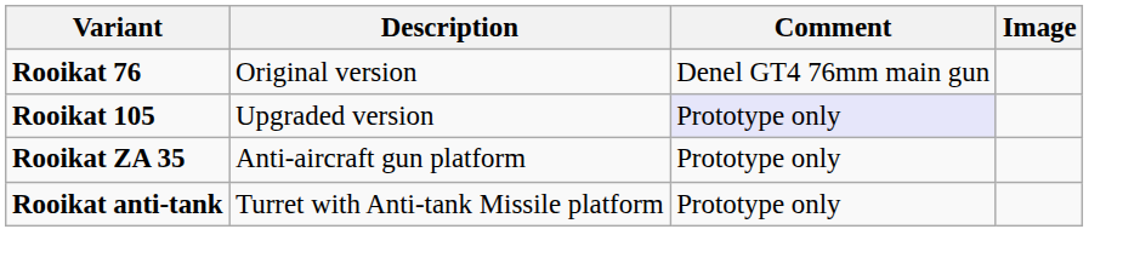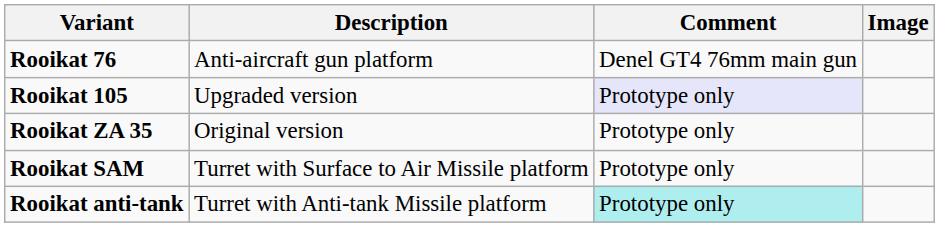 <table class="wikitable sortable">
 <tr>
 <th>Variant</th>
 <th>Description</th>
 <th>Comment</th>
 <th>Image</th>
 </tr>
 <tr>
 <td><strong>Rooikat 76 </strong></td>
-<td>Original version</td>
+<td>Anti-aircraft gun platform</td>
 <td>Denel GT4 76mm main gun</td>
 <td></td>
 </tr>
 <tr>
 <td><strong>Rooikat 105</strong></td>
 <td>Upgraded version</td>
 <td style="background: lavender;">Prototype only</td>
 <td></td>
 </tr>
 <tr>
 <td><strong>Rooikat ZA 35</strong></td>
-<td>Anti-aircraft gun platform</td>
+<td>Original version</td>
+<td>Prototype only</td>
+<td></td>
+</tr>
+<tr>
+<td><strong>Rooikat SAM</strong></td>
+<td>Turret with Surface to Air Missile platform</td>
 <td>Prototype only</td>
 <td></td>
 </tr>
 <tr>
 <td><strong>Rooikat anti-tank</strong></td>
 <td>Turret with Anti-tank Missile platform</td>
-<td>Prototype only</td>
+<td style="background: paleturquoise;">Prototype only</td>
 <td></td>
 </tr>
 </table>
